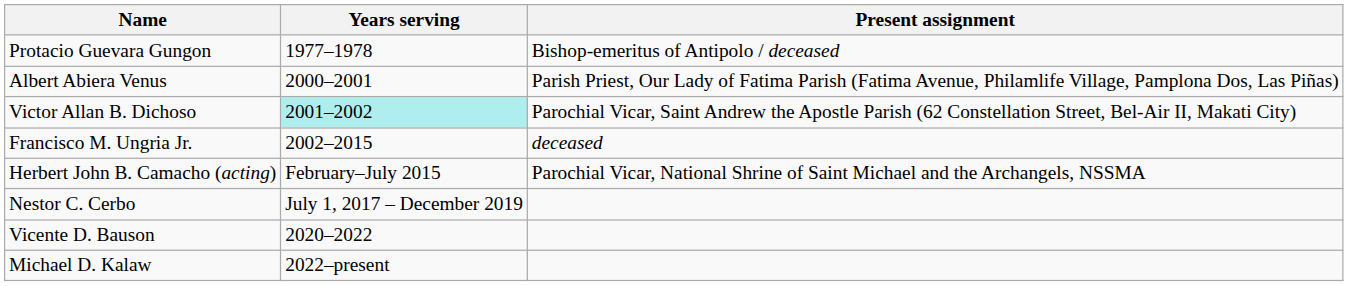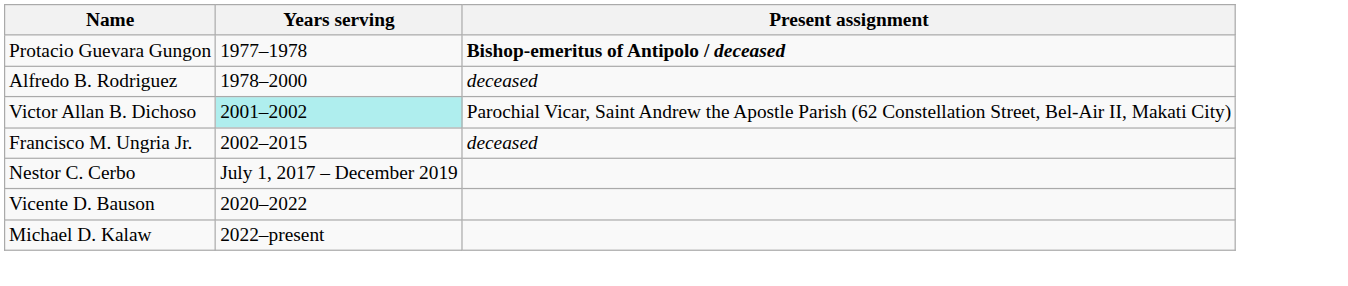 <table class="wikitable">
 <tr>
 <th>Name</th>
 <th>Years serving</th>
 <th>Present assignment</th>
 </tr>
 <tr>
 <td>Protacio Guevara Gungon</td>
 <td>1977–1978</td>
-<td>Bishop-emeritus of Antipolo / <em>deceased</em></td>
+<td><strong>Bishop-emeritus of Antipolo / <em>deceased</em></strong></td>
 </tr>
 <tr>
-<td>Albert Abiera Venus</td>
-<td>2000–2001</td>
-<td>Parish Priest, Our Lady of Fatima Parish (Fatima Avenue, Philamlife Village, Pamplona Dos, Las Piñas)</td>
+<td>Alfredo B. Rodriguez</td>
+<td>1978–2000</td>
+<td><em>deceased</em></td>
 </tr>
 <tr>
 <td>Victor Allan B. Dichoso</td>
 <td style="background: paleturquoise;">2001–2002</td>
 <td>Parochial Vicar, Saint Andrew the Apostle Parish (62 Constellation Street, Bel-Air II, Makati City)</td>
 </tr>
 <tr>
 <td>Francisco M. Ungria Jr.</td>
 <td>2002–2015</td>
 <td><em>deceased</em></td>
-</tr>
-<tr>
-<td>Herbert John B. Camacho (<em>acting</em>)</td>
-<td>February–July 2015</td>
-<td>Parochial Vicar, National Shrine of Saint Michael and the Archangels, NSSMA</td>
 </tr>
 <tr>
 <td>Nestor C. Cerbo</td>
 <td>July 1, 2017 – December 2019</td>
 </tr>
 <tr>
 <td>Vicente D. Bauson</td>
 <td>2020–2022</td>
 <td></td>
 </tr>
 <tr>
 <td>Michael D. Kalaw</td>
 <td>2022–present</td>
 <td></td>
 </tr>
 </table>
